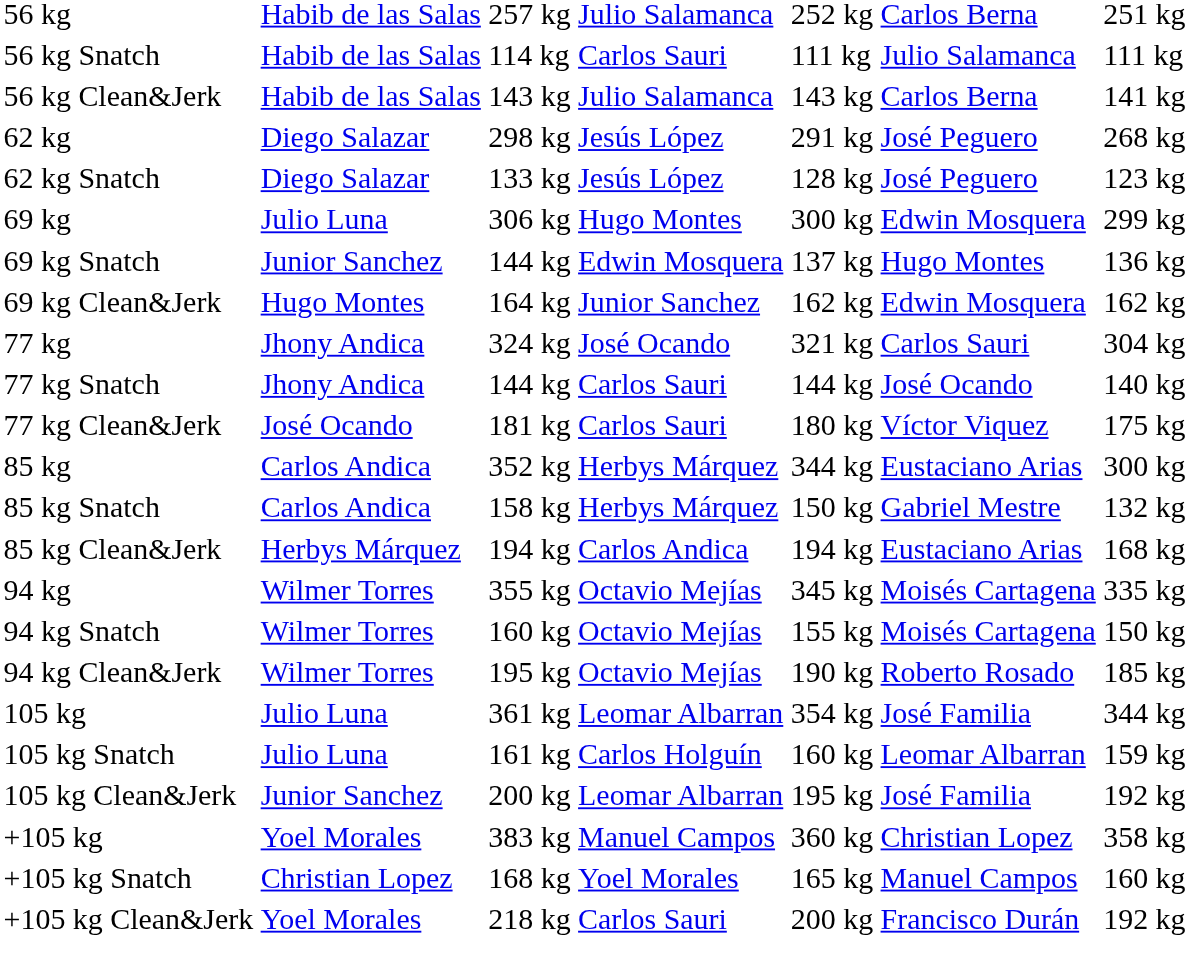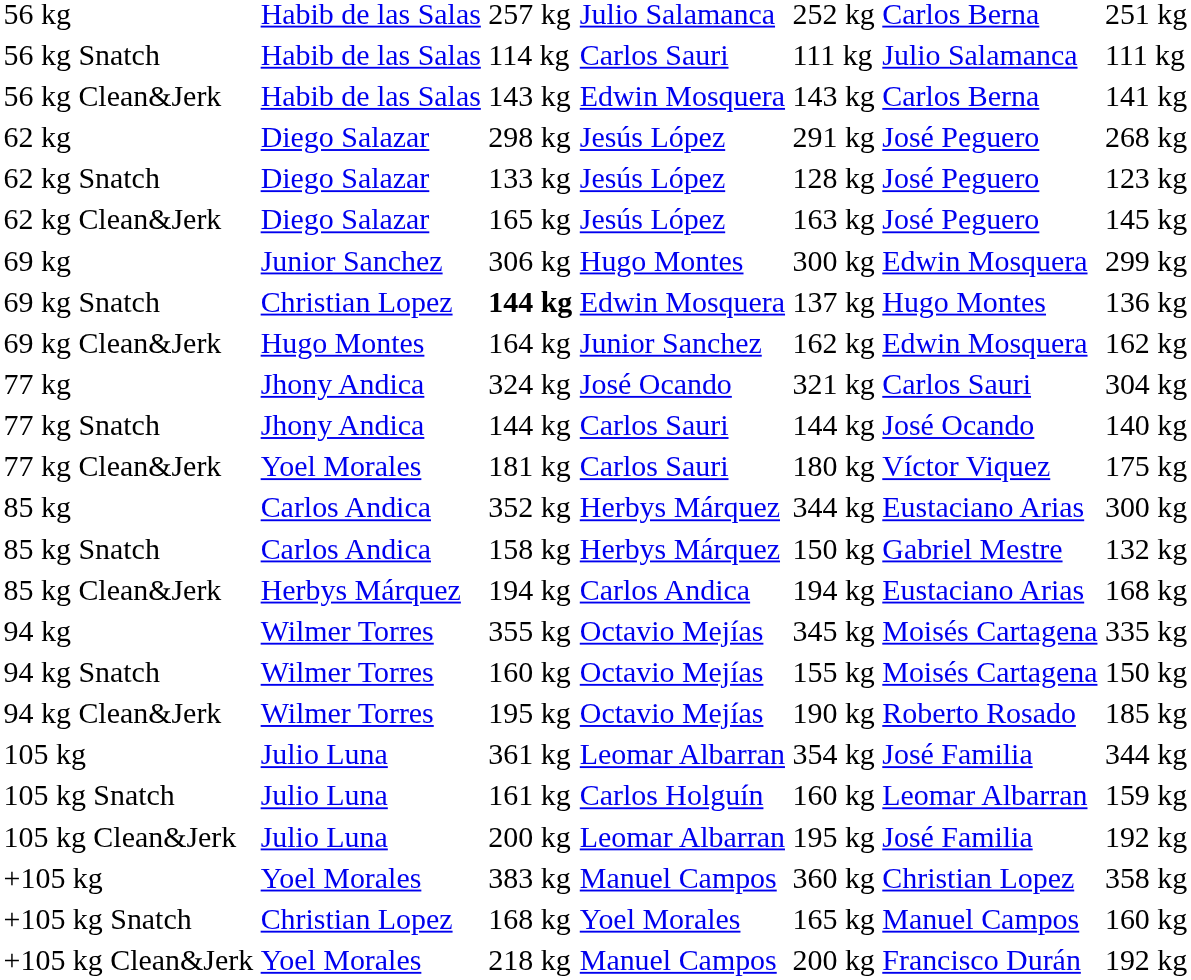 <table>
 <tr>
 <td>56 kg</td>
 <td><a href='#'>Habib de las Salas</a><br></td>
 <td>257 kg</td>
 <td><a href='#'>Julio Salamanca</a><br></td>
 <td>252 kg</td>
 <td><a href='#'>Carlos Berna</a><br></td>
 <td>251 kg</td>
 </tr>
 <tr>
 <td>56 kg Snatch</td>
 <td><a href='#'>Habib de las Salas</a><br></td>
 <td>114 kg</td>
 <td><a href='#'>Carlos Sauri</a><br></td>
 <td>111 kg</td>
 <td><a href='#'>Julio Salamanca</a><br></td>
 <td>111 kg</td>
 </tr>
 <tr>
 <td>56 kg Clean&Jerk</td>
 <td><a href='#'>Habib de las Salas</a><br></td>
 <td>143 kg</td>
-<td><a href='#'>Julio Salamanca</a><br></td>
+<td><a href='#'>Edwin Mosquera</a><br></td>
 <td>143 kg</td>
 <td><a href='#'>Carlos Berna</a><br></td>
 <td>141 kg</td>
 </tr>
 <tr>
 <td>62 kg</td>
 <td><a href='#'>Diego Salazar</a><br></td>
 <td>298 kg</td>
 <td><a href='#'>Jesús López</a><br></td>
 <td>291 kg</td>
 <td><a href='#'>José Peguero</a><br></td>
 <td>268 kg</td>
 </tr>
 <tr>
 <td>62 kg Snatch</td>
 <td><a href='#'>Diego Salazar</a><br></td>
 <td>133 kg</td>
 <td><a href='#'>Jesús López</a><br></td>
 <td>128 kg</td>
 <td><a href='#'>José Peguero</a><br></td>
 <td>123 kg</td>
 </tr>
 <tr>
+<td>62 kg Clean&Jerk</td>
+<td><a href='#'>Diego Salazar</a><br></td>
+<td>165 kg</td>
+<td><a href='#'>Jesús López</a><br></td>
+<td>163 kg</td>
+<td><a href='#'>José Peguero</a><br></td>
+<td>145 kg</td>
+</tr>
+<tr>
 <td>69 kg</td>
-<td><a href='#'>Julio Luna</a><br></td>
+<td><a href='#'>Junior Sanchez</a><br></td>
 <td>306 kg</td>
 <td><a href='#'>Hugo Montes</a><br></td>
 <td>300 kg</td>
 <td><a href='#'>Edwin Mosquera</a><br></td>
 <td>299 kg</td>
 </tr>
 <tr>
 <td>69 kg Snatch</td>
-<td><a href='#'>Junior Sanchez</a><br></td>
-<td>144 kg</td>
+<td><a href='#'>Christian Lopez</a><br></td>
+<td><strong>144 kg</strong></td>
 <td><a href='#'>Edwin Mosquera</a><br></td>
 <td>137 kg</td>
 <td><a href='#'>Hugo Montes</a><br></td>
 <td>136 kg</td>
 </tr>
 <tr>
 <td>69 kg Clean&Jerk</td>
 <td><a href='#'>Hugo Montes</a><br></td>
 <td>164 kg</td>
 <td><a href='#'>Junior Sanchez</a><br></td>
 <td>162 kg</td>
 <td><a href='#'>Edwin Mosquera</a><br></td>
 <td>162 kg</td>
 </tr>
 <tr>
 <td>77 kg</td>
 <td><a href='#'>Jhony Andica</a><br></td>
 <td>324 kg</td>
 <td><a href='#'>José Ocando</a><br></td>
 <td>321 kg</td>
 <td><a href='#'>Carlos Sauri</a><br></td>
 <td>304 kg</td>
 </tr>
 <tr>
 <td>77 kg Snatch</td>
 <td><a href='#'>Jhony Andica</a><br></td>
 <td>144 kg</td>
 <td><a href='#'>Carlos Sauri</a><br></td>
 <td>144 kg</td>
 <td><a href='#'>José Ocando</a><br></td>
 <td>140 kg</td>
 </tr>
 <tr>
 <td>77 kg Clean&Jerk</td>
-<td><a href='#'>José Ocando</a><br></td>
+<td><a href='#'>Yoel Morales</a><br></td>
 <td>181 kg</td>
 <td><a href='#'>Carlos Sauri</a><br></td>
 <td>180 kg</td>
 <td><a href='#'>Víctor Viquez</a><br></td>
 <td>175 kg</td>
 </tr>
 <tr>
 <td>85 kg</td>
 <td><a href='#'>Carlos Andica</a><br></td>
 <td>352 kg</td>
 <td><a href='#'>Herbys Márquez</a><br></td>
 <td>344 kg</td>
 <td><a href='#'>Eustaciano Arias</a><br></td>
 <td>300 kg</td>
 </tr>
 <tr>
 <td>85 kg Snatch</td>
 <td><a href='#'>Carlos Andica</a><br></td>
 <td>158 kg</td>
 <td><a href='#'>Herbys Márquez</a><br></td>
 <td>150 kg</td>
 <td><a href='#'>Gabriel Mestre</a><br></td>
 <td>132 kg</td>
 </tr>
 <tr>
 <td>85 kg Clean&Jerk</td>
 <td><a href='#'>Herbys Márquez</a><br></td>
 <td>194 kg</td>
 <td><a href='#'>Carlos Andica</a><br></td>
 <td>194 kg</td>
 <td><a href='#'>Eustaciano Arias</a><br></td>
 <td>168 kg</td>
 </tr>
 <tr>
 <td>94 kg</td>
 <td><a href='#'>Wilmer Torres</a><br></td>
 <td>355 kg</td>
 <td><a href='#'>Octavio Mejías</a><br></td>
 <td>345 kg</td>
 <td><a href='#'>Moisés Cartagena</a><br></td>
 <td>335 kg</td>
 </tr>
 <tr>
 <td>94 kg Snatch</td>
 <td><a href='#'>Wilmer Torres</a><br></td>
 <td>160 kg</td>
 <td><a href='#'>Octavio Mejías</a><br></td>
 <td>155 kg</td>
 <td><a href='#'>Moisés Cartagena</a><br></td>
 <td>150 kg</td>
 </tr>
 <tr>
 <td>94 kg Clean&Jerk</td>
 <td><a href='#'>Wilmer Torres</a><br></td>
 <td>195 kg</td>
 <td><a href='#'>Octavio Mejías</a><br></td>
 <td>190 kg</td>
 <td><a href='#'>Roberto Rosado</a><br></td>
 <td>185 kg</td>
 </tr>
 <tr>
 <td>105 kg</td>
 <td><a href='#'>Julio Luna</a><br></td>
 <td>361 kg</td>
 <td><a href='#'>Leomar Albarran</a><br></td>
 <td>354 kg</td>
 <td><a href='#'>José Familia</a><br></td>
 <td>344 kg</td>
 </tr>
 <tr>
 <td>105 kg Snatch</td>
 <td><a href='#'>Julio Luna</a><br></td>
 <td>161 kg</td>
 <td><a href='#'>Carlos Holguín</a><br></td>
 <td>160 kg</td>
 <td><a href='#'>Leomar Albarran</a><br></td>
 <td>159 kg</td>
 </tr>
 <tr>
 <td>105 kg Clean&Jerk</td>
-<td><a href='#'>Junior Sanchez</a><br></td>
+<td><a href='#'>Julio Luna</a><br></td>
 <td>200 kg</td>
 <td><a href='#'>Leomar Albarran</a><br></td>
 <td>195 kg</td>
 <td><a href='#'>José Familia</a><br></td>
 <td>192 kg</td>
 </tr>
 <tr>
 <td>+105 kg</td>
 <td><a href='#'>Yoel Morales</a><br></td>
 <td>383 kg</td>
 <td><a href='#'>Manuel Campos</a><br></td>
 <td>360 kg</td>
 <td><a href='#'>Christian Lopez</a><br></td>
 <td>358 kg</td>
 </tr>
 <tr>
 <td>+105 kg Snatch</td>
 <td><a href='#'>Christian Lopez</a><br></td>
 <td>168 kg</td>
 <td><a href='#'>Yoel Morales</a><br></td>
 <td>165 kg</td>
 <td><a href='#'>Manuel Campos</a><br></td>
 <td>160 kg</td>
 </tr>
 <tr>
 <td>+105 kg Clean&Jerk</td>
 <td><a href='#'>Yoel Morales</a><br></td>
 <td>218 kg</td>
-<td><a href='#'>Carlos Sauri</a><br></td>
+<td><a href='#'>Manuel Campos</a><br></td>
 <td>200 kg</td>
 <td><a href='#'>Francisco Durán</a><br></td>
 <td>192 kg</td>
 </tr>
 <tr>
 </tr>
 </table>
